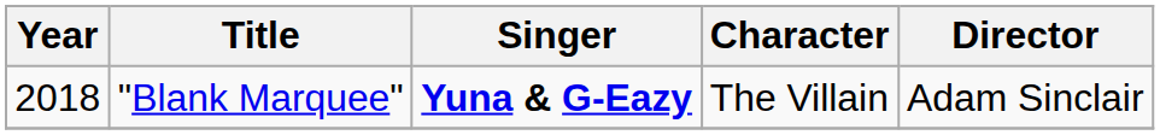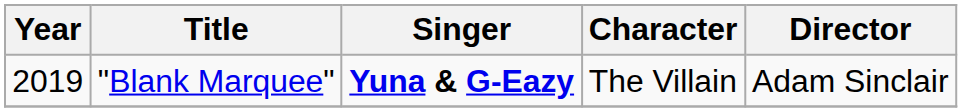 <table class="wikitable">
 <tr>
 <th>Year</th>
 <th>Title</th>
 <th>Singer</th>
 <th>Character</th>
 <th>Director</th>
 </tr>
 <tr>
-<td>2018</td>
+<td>2019</td>
 <td>"<a href='#'>Blank Marquee</a>"</td>
 <td><strong><a href='#'>Yuna</a> & <a href='#'>G-Eazy</a></strong></td>
 <td>The Villain</td>
 <td>Adam Sinclair</td>
 </tr>
 <tr>
 </tr>
 </table>
